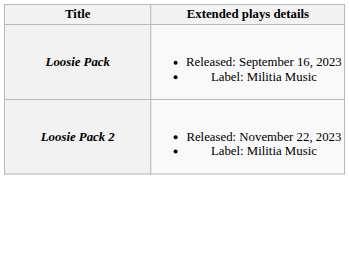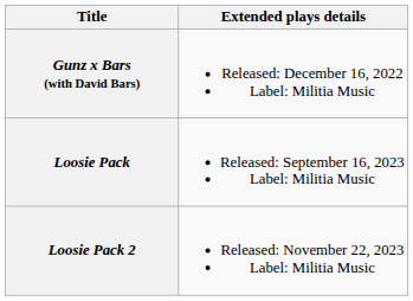 <table class="wikitable plainrowheaders" style="text-align:center;">
 <tr>
 <th scope="col" style="width:11em;">Title</th>
 <th scope="col">Extended plays details</th>
+</tr>
+<tr>
+<th scope="row"><em>Gunz x Bars</em><br><small>(with David Bars)</small></th>
+<td><br><ul><li>Released: December 16, 2022</li><li>Label: Militia Music</li></ul></td>
 </tr>
 <tr>
 <th scope="row"><em>Loosie Pack</em></th>
 <td><br><ul><li>Released: September 16, 2023</li><li>Label: Militia Music</li></ul></td>
 </tr>
 <tr>
 <th scope="row"><em>Loosie Pack 2</em></th>
 <td><br><ul><li>Released: November 22, 2023</li><li>Label: Militia Music</li></ul></td>
 </tr>
 </table>
